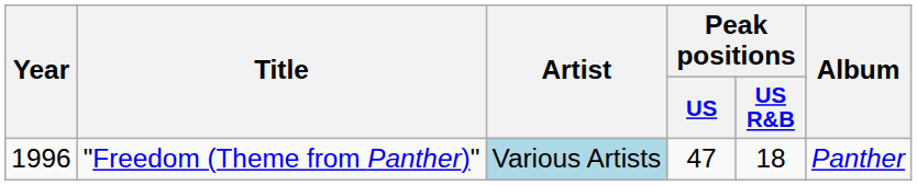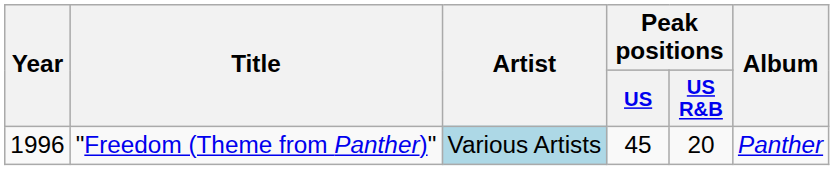 <table class="wikitable" style="text-align:center;">
 <tr>
 <th rowspan="2">Year</th>
 <th rowspan="2">Title</th>
 <th rowspan="2">Artist</th>
 <th colspan="2">Peak positions</th>
 <th rowspan="2">Album</th>
 </tr>
 <tr style="font-size:smaller;">
 <th width="35"><a href='#'>US</a><br></th>
 <th width="35"><a href='#'>US<br>R&B</a><br></th>
 </tr>
 <tr>
 <td>1996</td>
 <td align="left">"<a href='#'>Freedom (Theme from <em>Panther</em>)</a>"</td>
 <td style="background: lightblue;">Various Artists</td>
-<td>47</td>
-<td>18</td>
+<td>45</td>
+<td>20</td>
 <td align="left"><em><a href='#'>Panther</a></em></td>
 </tr>
 </table>
